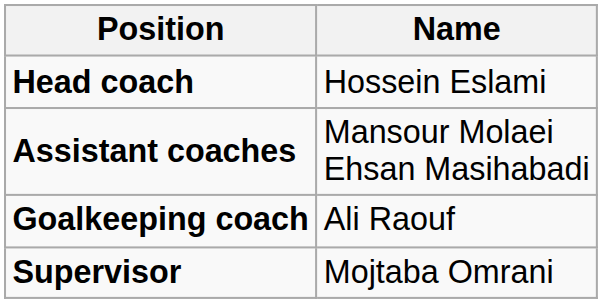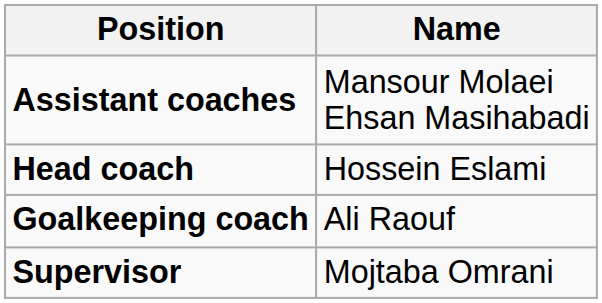 <table class="wikitable">
 <tr>
 <th style="color:; background:;">Position</th>
 <th style="color:; background:;">Name</th>
 </tr>
 <tr>
+<td><strong>Assistant coaches</strong></td>
+<td> Mansour Molaei <br>  Ehsan Masihabadi</td>
+</tr>
+<tr>
 <td><strong>Head coach</strong></td>
 <td> Hossein Eslami</td>
-</tr>
-<tr>
-<td><strong>Assistant coaches</strong></td>
-<td> Mansour Molaei <br>  Ehsan Masihabadi</td>
 </tr>
 <tr>
 <td><strong>Goalkeeping coach</strong></td>
 <td> Ali Raouf</td>
 </tr>
 <tr>
 <td><strong>Supervisor</strong></td>
 <td> Mojtaba Omrani</td>
 </tr>
 </table>
